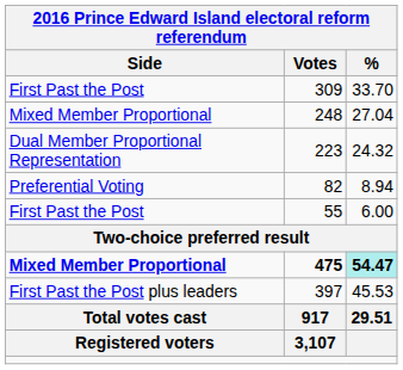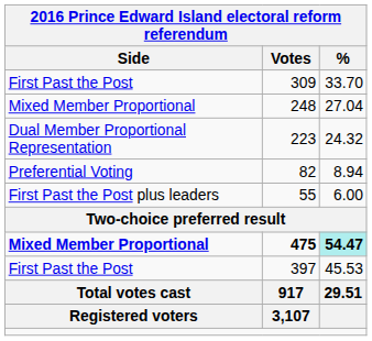 <table class="wikitable" style="font-size: 95%; clear:both">
 <tr style="background-color:#E9E9E9">
 <th colspan=4><a href='#'>2016 Prince Edward Island electoral reform referendum</a></th>
 </tr>
 <tr style="background-color:#E9E9E9">
 <th style="width: 250px">Side</th>
 <th style="width: 50px">Votes</th>
 <th style="width: 40px">%</th>
 </tr>
 <tr>
 <td><a href='#'>First Past the Post</a></td>
 <td align="right">309</td>
 <td align="right">33.70</td>
 </tr>
 <tr>
 <td><a href='#'>Mixed Member Proportional</a></td>
 <td align="right">248</td>
 <td align="right">27.04</td>
 </tr>
 <tr>
 <td><a href='#'>Dual Member Proportional Representation</a></td>
 <td align="right">223</td>
 <td align="right">24.32</td>
 </tr>
 <tr>
 <td><a href='#'>Preferential Voting</a></td>
 <td align="right">82</td>
 <td align="right">8.94</td>
 </tr>
 <tr>
-<td><a href='#'>First Past the Post</a></td>
+<td><a href='#'>First Past the Post</a> plus leaders</td>
 <td align="right">55</td>
 <td align="right">6.00</td>
 </tr>
 <tr style="background-color:#E9E9E9">
 <th colspan=4 align="left">Two-choice preferred result</th>
 </tr>
 <tr>
 <td><strong><a href='#'>Mixed Member Proportional</a></strong></td>
 <td align="right"><strong>475</strong></td>
 <td align="right" style="background: paleturquoise;"><strong>54.47</strong></td>
 </tr>
 <tr>
-<td><a href='#'>First Past the Post</a> plus leaders</td>
+<td><a href='#'>First Past the Post</a></td>
 <td align="right">397</td>
 <td align="right">45.53</td>
 </tr>
 <tr bgcolor="white">
 <th align="center">Total votes cast</th>
 <th align="right">917</th>
 <th align="right">29.51</th>
 </tr>
 <tr bgcolor="white">
 <th align="center">Registered voters</th>
 <th align="right">3,107</th>
 <th align="right"></th>
 </tr>
 <tr>
 <td colspan=4 style="border-top:1px solid darkgray;"></td>
 </tr>
 </table>
